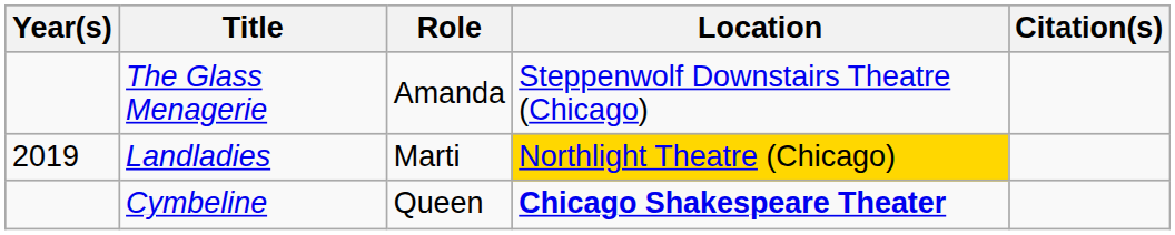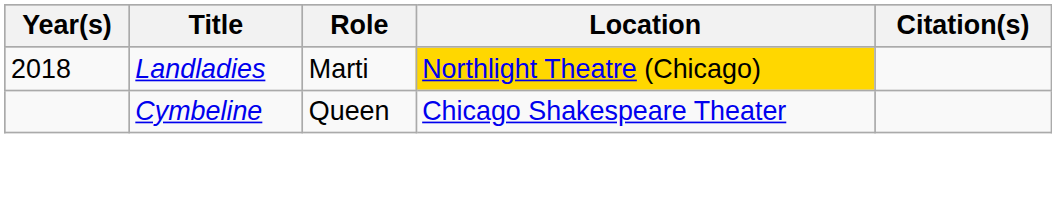 <table class="wikitable sortable" style="width: 100%;">
 <tr>
 <th scope="col">Year(s)</th>
 <th scope="col">Title</th>
 <th class="unsortable">Role</th>
 <th class="unsortable">Location</th>
 <th class="unsortable">Citation(s)</th>
 </tr>
 <tr>
-<td></td>
-<td><em><a href='#'>The Glass Menagerie</a></em></td>
-<td>Amanda</td>
-<td><a href='#'>Steppenwolf Downstairs Theatre</a> (<a href='#'>Chicago</a>)</td>
-<td></td>
-</tr>
-<tr>
-<td>2019</td>
+<td>2018</td>
 <td><em><a href='#'>Landladies</a></em></td>
 <td>Marti</td>
 <td style="background: gold;"><a href='#'>Northlight Theatre</a> (Chicago)</td>
 <td></td>
 </tr>
 <tr>
 <td></td>
 <td><em><a href='#'>Cymbeline</a></em></td>
 <td>Queen</td>
-<td><strong><a href='#'>Chicago Shakespeare Theater</a></strong></td>
+<td><a href='#'>Chicago Shakespeare Theater</a></td>
 <td></td>
 </tr>
 </table>
